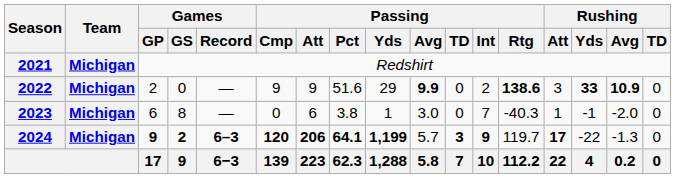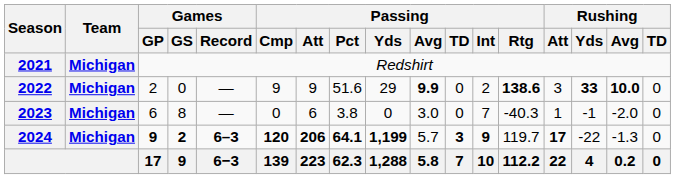 <table class="wikitable" style="text-align:center;">
 <tr>
 <th rowspan="2">Season</th>
 <th rowspan="2">Team</th>
 <th colspan="3">Games</th>
 <th colspan="8">Passing</th>
 <th colspan="5">Rushing</th>
 </tr>
 <tr>
 <th>GP</th>
 <th>GS</th>
 <th>Record</th>
 <th>Cmp</th>
 <th>Att</th>
 <th>Pct</th>
 <th>Yds</th>
 <th>Avg</th>
 <th>TD</th>
 <th>Int</th>
 <th>Rtg</th>
 <th>Att</th>
 <th>Yds</th>
 <th>Avg</th>
 <th>TD</th>
 </tr>
 <tr>
 <th><a href='#'>2021</a></th>
 <th><a href='#'>Michigan</a></th>
 <td colspan="16"><em>Redshirt </em></td>
 </tr>
 <tr>
 <th><a href='#'>2022</a></th>
 <th><a href='#'>Michigan</a></th>
 <td>2</td>
 <td>0</td>
 <td>—</td>
 <td>9</td>
 <td>9</td>
 <td>51.6</td>
 <td>29</td>
 <td><strong>9.9</strong></td>
 <td>0</td>
 <td>2</td>
 <td><strong>138.6</strong></td>
 <td>3</td>
 <td><strong>33</strong></td>
-<td><strong>10.9</strong></td>
+<td><strong>10.0</strong></td>
 <td>0</td>
 </tr>
 <tr>
 <th><a href='#'>2023</a></th>
 <th><a href='#'>Michigan</a></th>
 <td>6</td>
 <td>8</td>
 <td>—</td>
 <td>0</td>
 <td>6</td>
 <td>3.8</td>
-<td>1</td>
+<td>0</td>
 <td>3.0</td>
 <td>0</td>
 <td>7</td>
 <td>-40.3</td>
 <td>1</td>
 <td>-1</td>
 <td>-2.0</td>
 <td>0</td>
 </tr>
 <tr>
 <th><a href='#'>2024</a></th>
 <th><a href='#'>Michigan</a></th>
 <td><strong>9</strong></td>
 <td><strong>2</strong></td>
 <td><strong>6–3</strong></td>
 <td><strong>120</strong></td>
 <td><strong>206</strong></td>
 <td><strong>64.1</strong></td>
 <td><strong>1,199</strong></td>
 <td>5.7</td>
 <td><strong>3</strong></td>
 <td><strong>9</strong></td>
 <td>119.7</td>
 <td><strong>17</strong></td>
 <td>-22</td>
 <td>-1.3</td>
 <td>0</td>
 </tr>
 <tr>
 <th colspan="2"></th>
 <th>17</th>
 <th>9</th>
 <th>6−3</th>
 <th>139</th>
 <th>223</th>
 <th>62.3</th>
 <th>1,288</th>
 <th>5.8</th>
 <th>7</th>
 <th>10</th>
 <th>112.2</th>
 <th>22</th>
 <th>4</th>
 <th>0.2</th>
 <th>0</th>
 </tr>
 </table>
